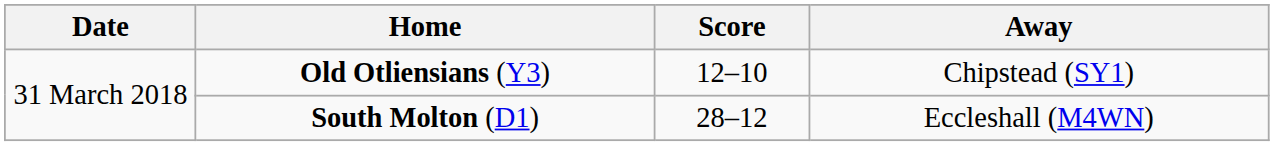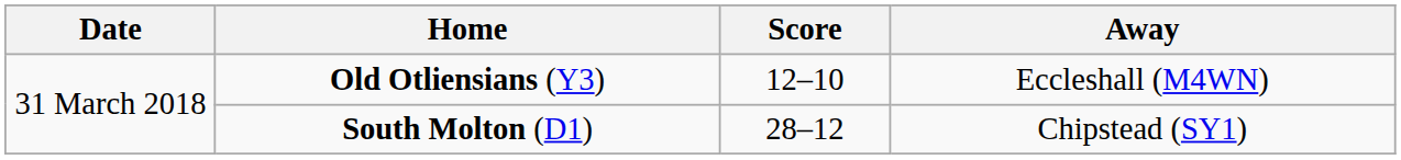 <table class="wikitable" style="text-align: center">
 <tr>
 <th width=100>Date</th>
 <th width=250>Home</th>
 <th width=80>Score</th>
 <th width=250>Away</th>
 </tr>
 <tr>
 <td rowspan=2>31 March 2018</td>
 <td><strong>Old Otliensians</strong> (<a href='#'>Y3</a>)</td>
 <td>12–10</td>
-<td>Chipstead (<a href='#'>SY1</a>)</td>
+<td>Eccleshall (<a href='#'>M4WN</a>)</td>
 </tr>
 <tr>
 <td><strong>South Molton</strong> (<a href='#'>D1</a>)</td>
 <td>28–12</td>
-<td>Eccleshall (<a href='#'>M4WN</a>)</td>
+<td>Chipstead (<a href='#'>SY1</a>)</td>
 </tr>
 </table>
